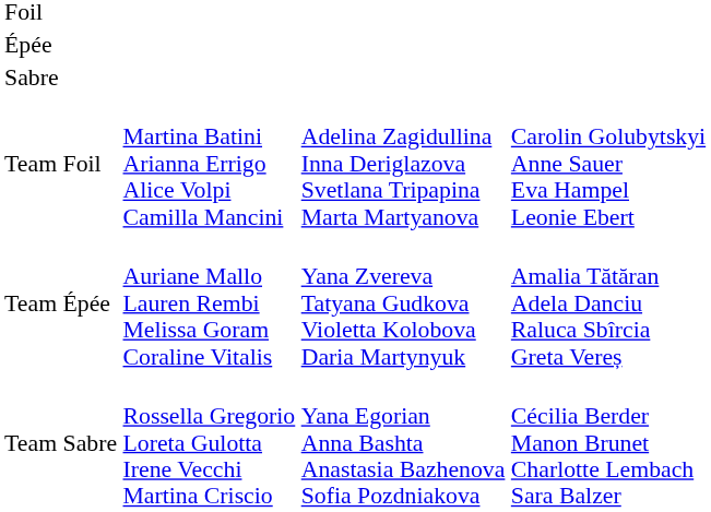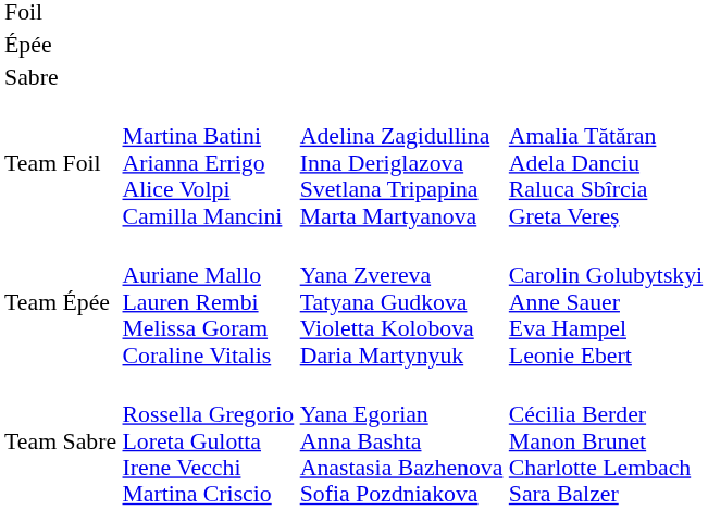 <table>
 <tr>
 <td rowspan=2>Foil</td>
 <td rowspan=2></td>
 <td rowspan=2></td>
 <td></td>
 </tr>
 <tr>
 <td></td>
 </tr>
 <tr>
 <td rowspan=2>Épée</td>
 <td rowspan=2></td>
 <td rowspan=2></td>
 <td></td>
 </tr>
 <tr>
 <td></td>
 </tr>
 <tr>
 <td rowspan=2>Sabre</td>
 <td rowspan=2></td>
 <td rowspan=2></td>
 <td></td>
 </tr>
 <tr>
 <td></td>
 </tr>
 <tr>
 <td>Team Foil</td>
 <td><br><a href='#'>Martina Batini</a><br><a href='#'>Arianna Errigo</a><br><a href='#'>Alice Volpi</a><br><a href='#'>Camilla Mancini</a></td>
 <td><br><a href='#'>Adelina Zagidullina</a><br><a href='#'>Inna Deriglazova</a><br><a href='#'>Svetlana Tripapina</a><br><a href='#'>Marta Martyanova</a></td>
-<td><br><a href='#'>Carolin Golubytskyi</a><br><a href='#'>Anne Sauer</a><br><a href='#'>Eva Hampel</a><br><a href='#'>Leonie Ebert</a></td>
+<td><br><a href='#'>Amalia Tătăran</a><br><a href='#'>Adela Danciu</a><br><a href='#'>Raluca Sbîrcia</a><br><a href='#'>Greta Vereș</a></td>
 </tr>
 <tr>
 <td>Team Épée</td>
 <td><br><a href='#'>Auriane Mallo</a><br><a href='#'>Lauren Rembi</a><br><a href='#'>Melissa Goram</a><br><a href='#'>Coraline Vitalis</a></td>
 <td><br><a href='#'>Yana Zvereva</a><br><a href='#'>Tatyana Gudkova</a><br><a href='#'>Violetta Kolobova</a><br><a href='#'>Daria Martynyuk</a></td>
-<td><br><a href='#'>Amalia Tătăran</a><br><a href='#'>Adela Danciu</a><br><a href='#'>Raluca Sbîrcia</a><br><a href='#'>Greta Vereș</a></td>
+<td><br><a href='#'>Carolin Golubytskyi</a><br><a href='#'>Anne Sauer</a><br><a href='#'>Eva Hampel</a><br><a href='#'>Leonie Ebert</a></td>
 </tr>
 <tr>
 <td>Team Sabre</td>
 <td><br><a href='#'>Rossella Gregorio</a><br><a href='#'>Loreta Gulotta</a><br><a href='#'>Irene Vecchi</a><br><a href='#'>Martina Criscio</a></td>
 <td><br><a href='#'>Yana Egorian</a><br><a href='#'>Anna Bashta</a><br><a href='#'>Anastasia Bazhenova</a><br><a href='#'>Sofia Pozdniakova</a></td>
 <td><br><a href='#'>Cécilia Berder</a><br><a href='#'>Manon Brunet</a><br><a href='#'>Charlotte Lembach</a><br><a href='#'>Sara Balzer</a></td>
 </tr>
 </table>
